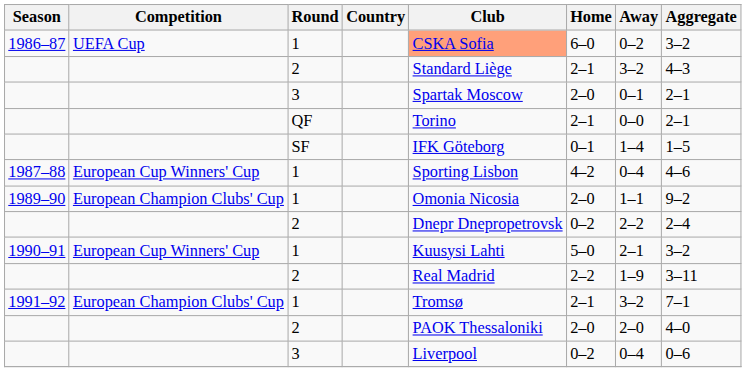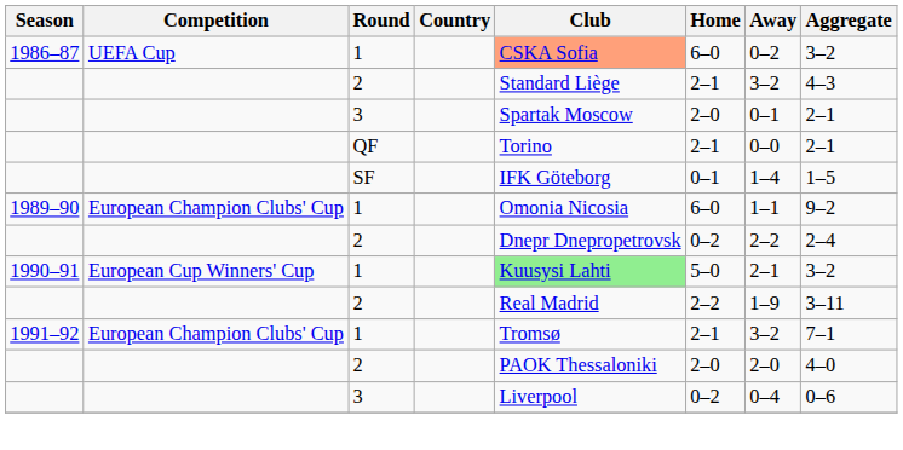 <table class="wikitable">
 <tr>
 <th>Season</th>
 <th>Competition</th>
 <th>Round</th>
 <th>Country</th>
 <th>Club</th>
 <th>Home</th>
 <th>Away</th>
 <th>Aggregate</th>
 </tr>
 <tr>
 <td><a href='#'>1986–87</a></td>
 <td><a href='#'>UEFA Cup</a></td>
 <td>1</td>
 <td></td>
 <td style="background: lightsalmon;"><a href='#'>CSKA Sofia</a></td>
 <td>6–0</td>
 <td>0–2</td>
 <td>3–2</td>
 </tr>
 <tr>
 <td></td>
 <td></td>
 <td>2</td>
 <td></td>
 <td><a href='#'>Standard Liège</a></td>
 <td>2–1</td>
 <td>3–2</td>
 <td>4–3</td>
 </tr>
 <tr>
 <td></td>
 <td></td>
 <td>3</td>
 <td></td>
 <td><a href='#'>Spartak Moscow</a></td>
 <td>2–0</td>
 <td>0–1</td>
 <td>2–1</td>
 </tr>
 <tr>
 <td></td>
 <td></td>
 <td>QF</td>
 <td></td>
 <td><a href='#'>Torino</a></td>
 <td>2–1</td>
 <td>0–0</td>
 <td>2–1</td>
 </tr>
 <tr>
 <td></td>
 <td></td>
 <td>SF</td>
 <td></td>
 <td><a href='#'>IFK Göteborg</a></td>
 <td>0–1</td>
 <td>1–4</td>
 <td>1–5</td>
 </tr>
 <tr>
-<td><a href='#'>1987–88</a></td>
-<td><a href='#'>European Cup Winners' Cup</a></td>
-<td>1</td>
-<td></td>
-<td><a href='#'>Sporting Lisbon</a></td>
-<td>4–2</td>
-<td>0–4</td>
-<td>4–6</td>
-</tr>
-<tr>
 <td><a href='#'>1989–90</a></td>
 <td><a href='#'>European Champion Clubs' Cup</a></td>
 <td>1</td>
 <td></td>
 <td><a href='#'>Omonia Nicosia</a></td>
-<td>2–0</td>
+<td>6–0</td>
 <td>1–1</td>
 <td>9–2</td>
 </tr>
 <tr>
 <td></td>
 <td></td>
 <td>2</td>
 <td></td>
 <td><a href='#'>Dnepr Dnepropetrovsk</a></td>
 <td>0–2</td>
 <td>2–2</td>
 <td>2–4</td>
 </tr>
 <tr>
 <td><a href='#'>1990–91</a></td>
 <td><a href='#'>European Cup Winners' Cup</a></td>
 <td>1</td>
 <td></td>
-<td><a href='#'>Kuusysi Lahti</a></td>
+<td style="background: lightgreen;"><a href='#'>Kuusysi Lahti</a></td>
 <td>5–0</td>
 <td>2–1</td>
 <td>3–2</td>
 </tr>
 <tr>
 <td></td>
 <td></td>
 <td>2</td>
 <td></td>
 <td><a href='#'>Real Madrid</a></td>
 <td>2–2</td>
 <td>1–9</td>
 <td>3–11</td>
 </tr>
 <tr>
 <td><a href='#'>1991–92</a></td>
 <td><a href='#'>European Champion Clubs' Cup</a></td>
 <td>1</td>
 <td></td>
 <td><a href='#'>Tromsø</a></td>
 <td>2–1</td>
 <td>3–2</td>
 <td>7–1</td>
 </tr>
 <tr>
 <td></td>
 <td></td>
 <td>2</td>
 <td></td>
 <td><a href='#'>PAOK Thessaloniki</a></td>
 <td>2–0</td>
 <td>2–0</td>
 <td>4–0</td>
 </tr>
 <tr>
 <td></td>
 <td></td>
 <td>3</td>
 <td></td>
 <td><a href='#'>Liverpool</a></td>
 <td>0–2</td>
 <td>0–4</td>
 <td>0–6</td>
 </tr>
 <tr>
 </tr>
 </table>
